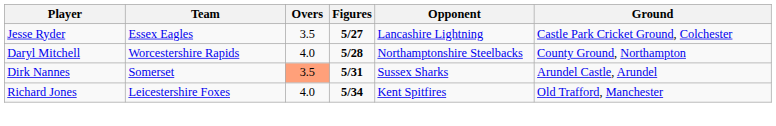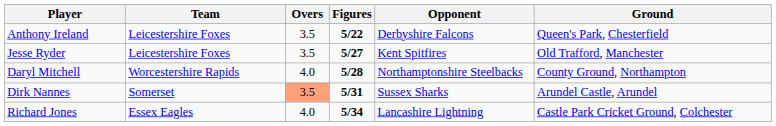 <table class="wikitable" style="text-align:center;">
 <tr>
 <th width=150>Player</th>
 <th width=200>Team</th>
 <th width=50>Overs</th>
 <th width=50>Figures</th>
 <th width=200>Opponent</th>
 <th width=300>Ground</th>
 </tr>
 <tr>
+<td style="text-align:left;"><a href='#'>Anthony Ireland</a></td>
+<td style="text-align:left;"><a href='#'>Leicestershire Foxes</a></td>
+<td>3.5</td>
+<td><strong>5/22</strong></td>
+<td style="text-align:left;"><a href='#'>Derbyshire Falcons</a></td>
+<td style="text-align:left;"><a href='#'>Queen's Park</a>, <a href='#'>Chesterfield</a></td>
+</tr>
+<tr>
 <td style="text-align:left;"><a href='#'>Jesse Ryder</a></td>
-<td style="text-align:left;"><a href='#'>Essex Eagles</a></td>
+<td style="text-align:left;"><a href='#'>Leicestershire Foxes</a></td>
 <td>3.5</td>
 <td><strong>5/27</strong></td>
-<td style="text-align:left;"><a href='#'>Lancashire Lightning</a></td>
-<td style="text-align:left;"><a href='#'>Castle Park Cricket Ground</a>, <a href='#'>Colchester</a></td>
+<td style="text-align:left;"><a href='#'>Kent Spitfires</a></td>
+<td style="text-align:left;"><a href='#'>Old Trafford</a>, <a href='#'>Manchester</a></td>
 </tr>
 <tr>
 <td style="text-align:left;"><a href='#'>Daryl Mitchell</a></td>
 <td style="text-align:left;"><a href='#'>Worcestershire Rapids</a></td>
 <td>4.0</td>
 <td><strong>5/28</strong></td>
 <td style="text-align:left;"><a href='#'>Northamptonshire Steelbacks</a></td>
 <td style="text-align:left;"><a href='#'>County Ground</a>, <a href='#'>Northampton</a></td>
 </tr>
 <tr>
 <td style="text-align:left;"><a href='#'>Dirk Nannes</a></td>
 <td style="text-align:left;"><a href='#'>Somerset</a></td>
 <td style="background: lightsalmon;">3.5</td>
 <td><strong>5/31</strong></td>
 <td style="text-align:left;"><a href='#'>Sussex Sharks</a></td>
 <td style="text-align:left;"><a href='#'>Arundel Castle</a>, <a href='#'>Arundel</a></td>
 </tr>
 <tr>
 <td style="text-align:left;"><a href='#'>Richard Jones</a></td>
-<td style="text-align:left;"><a href='#'>Leicestershire Foxes</a></td>
+<td style="text-align:left;"><a href='#'>Essex Eagles</a></td>
 <td>4.0</td>
 <td><strong>5/34</strong></td>
-<td style="text-align:left;"><a href='#'>Kent Spitfires</a></td>
-<td style="text-align:left;"><a href='#'>Old Trafford</a>, <a href='#'>Manchester</a></td>
+<td style="text-align:left;"><a href='#'>Lancashire Lightning</a></td>
+<td style="text-align:left;"><a href='#'>Castle Park Cricket Ground</a>, <a href='#'>Colchester</a></td>
 </tr>
 </table>
